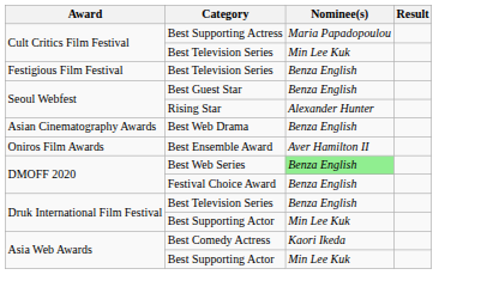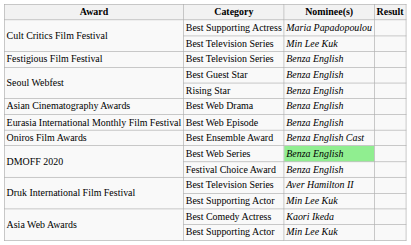 <table class="wikitable">
 <tr>
 <th>Award</th>
 <th>Category</th>
 <th>Nominee(s)</th>
 <th>Result</th>
 </tr>
 <tr>
 <td rowspan="2">Cult Critics Film Festival</td>
 <td>Best Supporting Actress</td>
 <td><em>Maria Papadopoulou</em></td>
 <td></td>
 </tr>
 <tr>
 <td>Best Television Series</td>
 <td><em>Min Lee Kuk</em></td>
 <td></td>
 </tr>
 <tr>
 <td>Festigious Film Festival</td>
 <td>Best Television Series</td>
 <td><em>Benza English</em></td>
 <td></td>
 </tr>
 <tr>
 <td rowspan="2">Seoul Webfest</td>
 <td>Best Guest Star</td>
 <td><em>Benza English</em></td>
 <td></td>
 </tr>
 <tr>
 <td>Rising Star</td>
-<td><em>Alexander Hunter</em></td>
+<td><em>Benza English</em></td>
 <td></td>
 </tr>
 <tr>
 <td>Asian Cinematography Awards</td>
 <td>Best Web Drama</td>
 <td><em>Benza English</em></td>
 <td></td>
 </tr>
 <tr>
+<td>Eurasia International Monthly Film Festival</td>
+<td>Best Web Episode</td>
+<td><em>Benza English</em></td>
+<td></td>
+</tr>
+<tr>
 <td>Oniros Film Awards</td>
 <td>Best Ensemble Award</td>
-<td><em>Aver Hamilton II</em></td>
+<td><em>Benza English Cast</em></td>
 <td></td>
 </tr>
 <tr>
 <td rowspan="2">DMOFF 2020</td>
 <td>Best Web Series</td>
 <td style="background: lightgreen;"><em>Benza English</em></td>
 <td></td>
 </tr>
 <tr>
 <td>Festival Choice Award</td>
 <td><em>Benza English</em></td>
 <td></td>
 </tr>
 <tr>
 <td rowspan="2">Druk International Film Festival</td>
 <td>Best Television Series</td>
-<td><em>Benza English</em></td>
+<td><em>Aver Hamilton II</em></td>
 <td></td>
 </tr>
 <tr>
 <td>Best Supporting Actor</td>
 <td><em>Min Lee Kuk</em></td>
 <td></td>
 </tr>
 <tr>
 <td rowspan="2">Asia Web Awards</td>
 <td>Best Comedy Actress</td>
 <td><em>Kaori Ikeda</em></td>
 <td></td>
 </tr>
 <tr>
 <td>Best Supporting Actor</td>
 <td><em>Min Lee Kuk</em></td>
 <td></td>
 </tr>
 </table>
